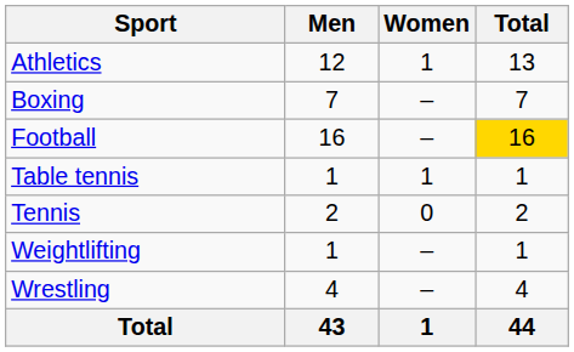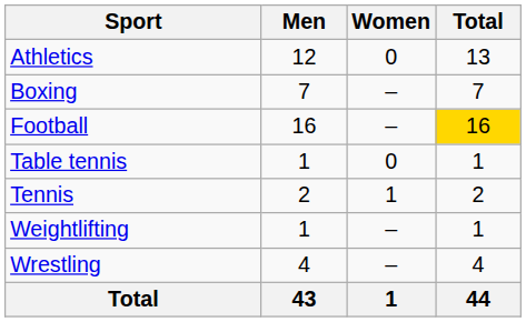 <table class="wikitable sortable" style="text-align:center;">
 <tr>
 <th width=180>Sport</th>
 <th width=55>Men</th>
 <th width=55>Women</th>
 <th width=55>Total</th>
 </tr>
 <tr>
 <td align=left><a href='#'>Athletics</a></td>
 <td>12</td>
-<td>1</td>
+<td>0</td>
 <td>13</td>
 </tr>
 <tr>
 <td align=left><a href='#'>Boxing</a></td>
 <td>7</td>
 <td>–</td>
 <td>7</td>
 </tr>
 <tr>
 <td align=left><a href='#'>Football</a></td>
 <td>16</td>
 <td>–</td>
 <td style="background: gold;">16</td>
 </tr>
 <tr>
 <td align=left><a href='#'>Table tennis</a></td>
 <td>1</td>
-<td>1</td>
+<td>0</td>
 <td>1</td>
 </tr>
 <tr>
 <td align=left><a href='#'>Tennis</a></td>
 <td>2</td>
-<td>0</td>
+<td>1</td>
 <td>2</td>
 </tr>
 <tr>
 <td align=left><a href='#'>Weightlifting</a></td>
 <td>1</td>
 <td>–</td>
 <td>1</td>
 </tr>
 <tr>
 <td align=left><a href='#'>Wrestling</a></td>
 <td>4</td>
 <td>–</td>
 <td>4</td>
 </tr>
 <tr>
 <th>Total</th>
 <th>43</th>
 <th>1</th>
 <th>44</th>
 </tr>
 </table>
